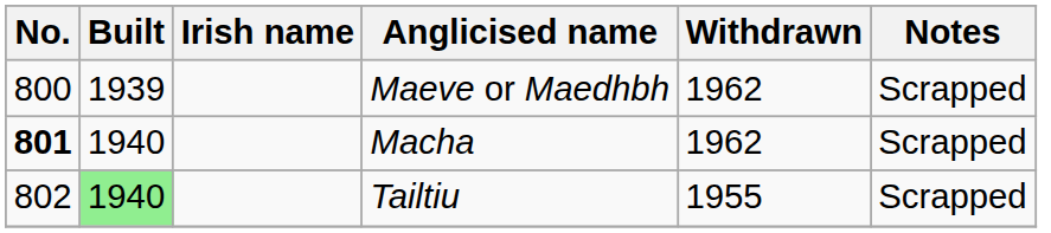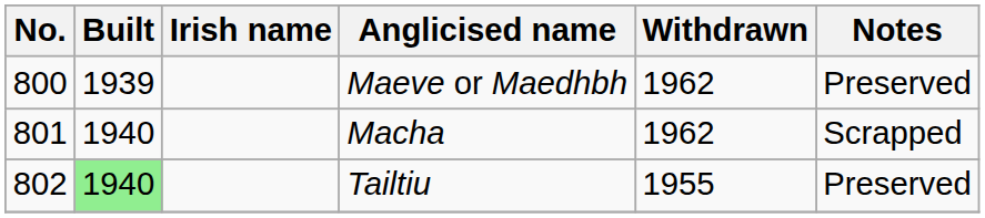 <table class="wikitable">
 <tr>
 <th>No.</th>
 <th>Built</th>
 <th>Irish name</th>
 <th>Anglicised name</th>
 <th>Withdrawn</th>
 <th>Notes</th>
 </tr>
 <tr>
 <td>800</td>
 <td>1939</td>
 <td><em><a href='#'></a></em></td>
 <td><em>Maeve</em> or <em>Maedhbh</em></td>
 <td>1962</td>
-<td>Scrapped</td>
+<td>Preserved</td>
 </tr>
 <tr>
-<td><strong>801</strong></td>
+<td>801</td>
 <td>1940</td>
 <td><em><a href='#'></a></em></td>
 <td><em>Macha</em></td>
 <td>1962</td>
 <td>Scrapped</td>
 </tr>
 <tr>
 <td>802</td>
 <td style="background: lightgreen;">1940</td>
 <td><em><a href='#'></a></em></td>
 <td><em>Tailtiu</em></td>
 <td>1955</td>
-<td>Scrapped</td>
+<td>Preserved</td>
 </tr>
 <tr>
 </tr>
 </table>
